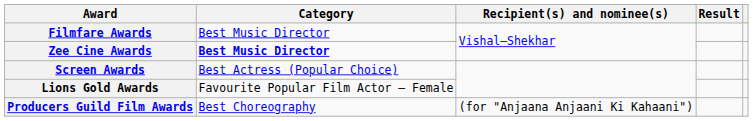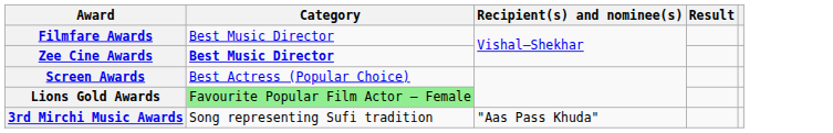 <table class="wikitable plainrowheaders sortable">
 <tr>
 <th scope="col">Award</th>
 <th scope="col">Category</th>
 <th scope="col">Recipient(s) and nominee(s)</th>
 <th scope="col">Result</th>
 <th scope="col" class="unsortable"></th>
 </tr>
 <tr>
 <th scope="row"><a href='#'>Filmfare Awards</a></th>
 <td><a href='#'>Best Music Director</a></td>
 <td rowspan="2"><a href='#'>Vishal–Shekhar</a></td>
 <td></td>
 <td style="text-align:center;"></td>
 </tr>
 <tr>
 <th scope="row"><a href='#'>Zee Cine Awards</a></th>
 <td><strong><a href='#'>Best Music Director</a></strong></td>
 <td></td>
 <td style="text-align:center;"></td>
 </tr>
 <tr>
 <th scope="row"><a href='#'>Screen Awards</a></th>
 <td><a href='#'>Best Actress (Popular Choice)</a></td>
 <td rowspan="2"></td>
 <td></td>
 <td style="text-align:center;"></td>
 </tr>
 <tr>
 <th scope="row">Lions Gold Awards</th>
-<td>Favourite Popular Film Actor – Female</td>
+<td style="background: lightgreen;">Favourite Popular Film Actor – Female</td>
 <td></td>
 <td style="text-align:center;"></td>
 </tr>
 <tr>
-<th scope="row"><a href='#'>Producers Guild Film Awards</a></th>
-<td><a href='#'>Best Choreography</a></td>
-<td> (for "Anjaana Anjaani Ki Kahaani")</td>
+<th scope="row"><a href='#'>3rd Mirchi Music Awards</a></th>
+<td>Song representing Sufi tradition</td>
+<td>"Aas Pass Khuda"</td>
 <td></td>
 <td style="text-align:center;"></td>
 </tr>
 </table>
